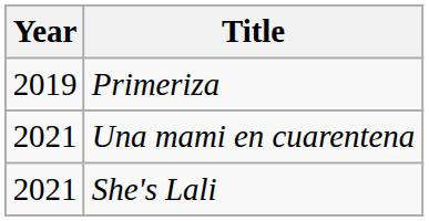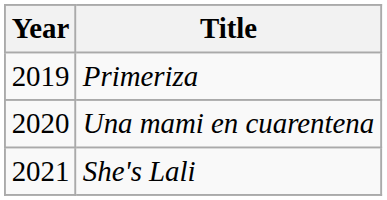 <table class="wikitable" style="font-size: 95%;">
 <tr>
 <th>Year</th>
 <th>Title</th>
 </tr>
 <tr>
 <td>2019</td>
 <td><em>Primeriza</em></td>
 </tr>
 <tr>
-<td>2021</td>
+<td>2020</td>
 <td><em>Una mami en cuarentena</em></td>
 </tr>
 <tr>
 <td>2021</td>
 <td><em>She's Lali</em></td>
 </tr>
 </table>
